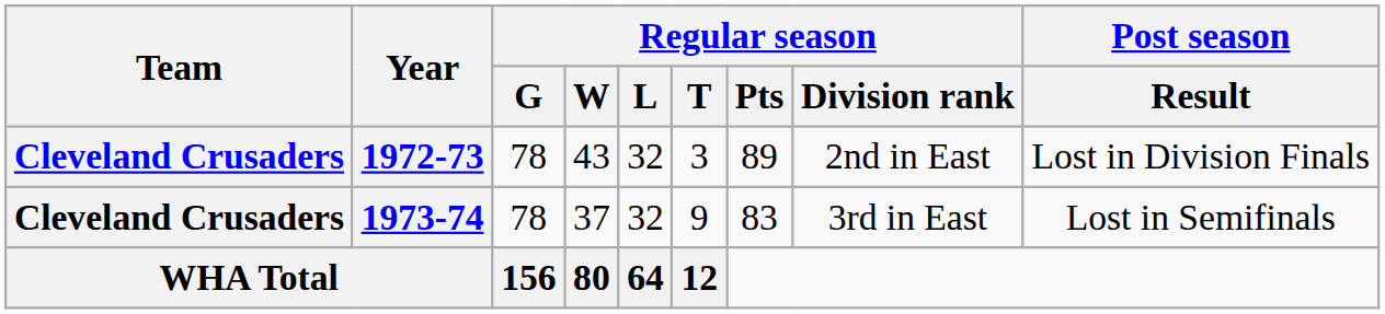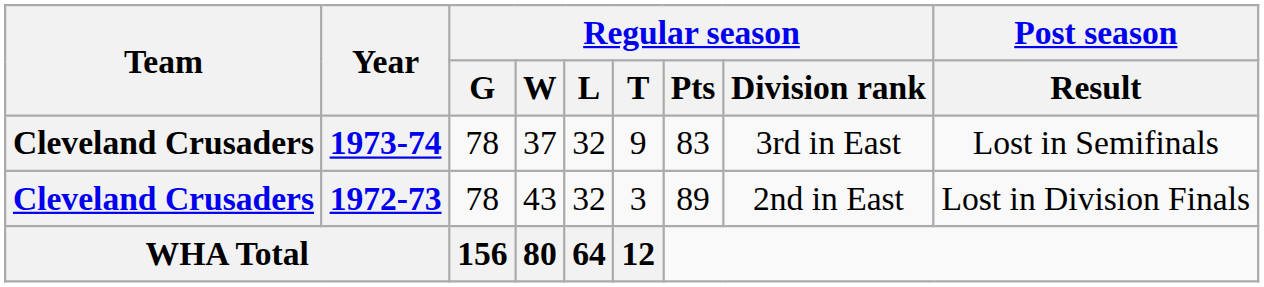 <table class="wikitable" style="font-size: 95%; text-align:center;">
 <tr>
 <th rowspan="2">Team</th>
 <th rowspan="2">Year</th>
 <th colspan="6"><a href='#'>Regular season</a></th>
 <th colspan="1"><a href='#'>Post season</a></th>
 </tr>
 <tr>
 <th>G</th>
 <th>W</th>
 <th>L</th>
 <th>T</th>
 <th>Pts</th>
 <th>Division rank</th>
 <th>Result</th>
 </tr>
 <tr>
+<th>Cleveland Crusaders</th>
+<th><a href='#'>1973-74</a></th>
+<td>78</td>
+<td>37</td>
+<td>32</td>
+<td>9</td>
+<td>83</td>
+<td>3rd in East</td>
+<td>Lost in Semifinals</td>
+</tr>
+<tr>
 <th><a href='#'>Cleveland Crusaders</a></th>
 <th><a href='#'>1972-73</a></th>
 <td>78</td>
 <td>43</td>
 <td>32</td>
 <td>3</td>
 <td>89</td>
 <td>2nd in East</td>
 <td>Lost in Division Finals</td>
 </tr>
 <tr>
-<th>Cleveland Crusaders</th>
-<th><a href='#'>1973-74</a></th>
-<td>78</td>
-<td>37</td>
-<td>32</td>
-<td>9</td>
-<td>83</td>
-<td>3rd in East</td>
-<td>Lost in Semifinals</td>
-</tr>
-<tr>
 <th colspan="2">WHA Total</th>
 <th>156</th>
 <th>80</th>
 <th>64</th>
 <th>12</th>
 </tr>
 </table>
